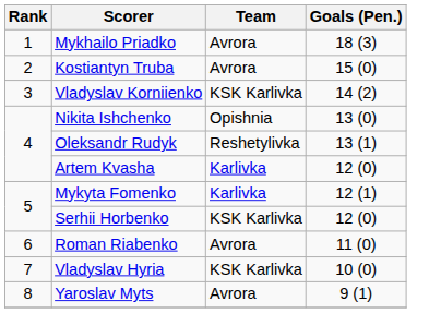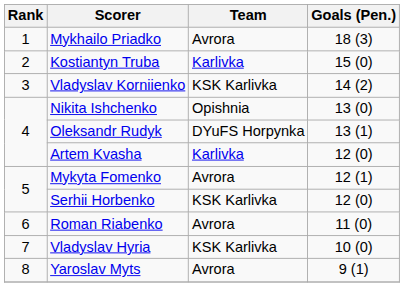 <table class="wikitable">
 <tr>
 <th>Rank</th>
 <th>Scorer</th>
 <th>Team</th>
 <th>Goals (Pen.)</th>
 </tr>
 <tr>
 <td align=center>1</td>
 <td> <a href='#'>Mykhailo Priadko</a></td>
 <td>Avrora</td>
 <td align=center>18 (3)</td>
 </tr>
 <tr>
 <td align=center>2</td>
 <td> <a href='#'>Kostiantyn Truba</a></td>
-<td>Avrora</td>
+<td><a href='#'>Karlivka</a></td>
 <td align=center>15 (0)</td>
 </tr>
 <tr>
 <td align=center>3</td>
 <td> <a href='#'>Vladyslav Korniienko</a></td>
 <td>KSK Karlivka</td>
 <td align=center>14 (2)</td>
 </tr>
 <tr>
 <td align=center rowspan=3>4</td>
 <td> <a href='#'>Nikita Ishchenko</a></td>
 <td>Opishnia</td>
 <td align=center>13 (0)</td>
 </tr>
 <tr>
 <td> <a href='#'>Oleksandr Rudyk</a></td>
-<td>Reshetylivka</td>
+<td>DYuFS Horpynka</td>
 <td align=center>13 (1)</td>
 </tr>
 <tr>
 <td> <a href='#'>Artem Kvasha</a></td>
 <td><a href='#'>Karlivka</a></td>
 <td align=center>12 (0)</td>
 </tr>
 <tr>
 <td align=center rowspan=2>5</td>
 <td> <a href='#'>Mykyta Fomenko</a></td>
-<td><a href='#'>Karlivka</a></td>
+<td>Avrora</td>
 <td align=center>12 (1)</td>
 </tr>
 <tr>
 <td> <a href='#'>Serhii Horbenko</a></td>
 <td>KSK Karlivka</td>
 <td align=center>12 (0)</td>
 </tr>
 <tr>
 <td align=center>6</td>
 <td> <a href='#'>Roman Riabenko</a></td>
 <td>Avrora</td>
 <td align=center>11 (0)</td>
 </tr>
 <tr>
 <td align=center>7</td>
 <td> <a href='#'>Vladyslav Hyria</a></td>
 <td>KSK Karlivka</td>
 <td align=center>10 (0)</td>
 </tr>
 <tr>
 <td align=center>8</td>
 <td> <a href='#'>Yaroslav Myts</a></td>
 <td>Avrora</td>
 <td align=center>9 (1)</td>
 </tr>
 <tr>
 </tr>
 </table>
